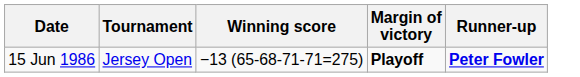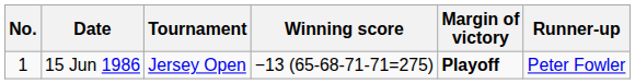 <table class="wikitable" style="font-size:95%;">
 <tr>
+<th>No.</th>
 <th>Date</th>
 <th>Tournament</th>
 <th>Winning score</th>
 <th>Margin of<br>victory</th>
 <th>Runner-up</th>
 </tr>
 <tr>
+<td align=center>1</td>
 <td>15 Jun <a href='#'>1986</a></td>
 <td><a href='#'>Jersey Open</a></td>
 <td>−13 (65-68-71-71=275)</td>
 <td><strong>Playoff</strong></td>
-<td><strong> <a href='#'>Peter Fowler</a></strong></td>
+<td> <a href='#'>Peter Fowler</a></td>
 </tr>
 </table>
